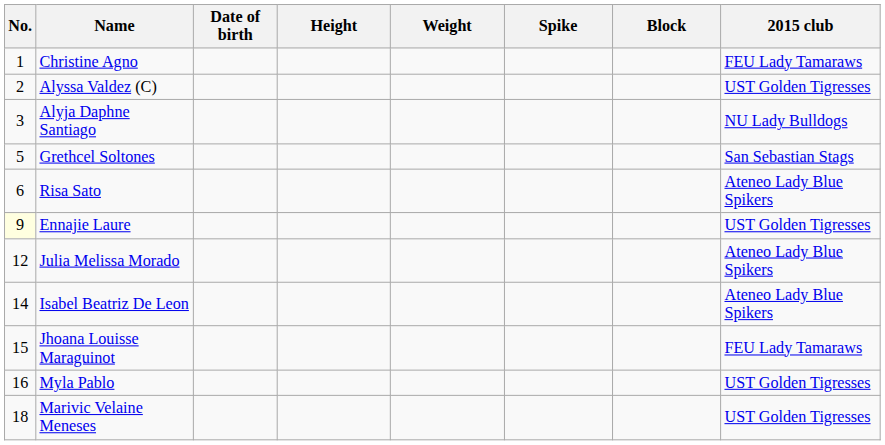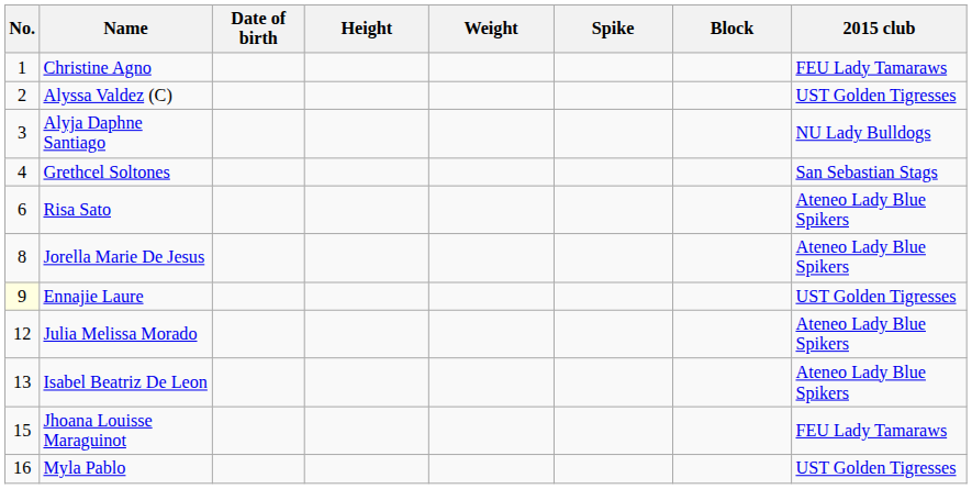 <table class="wikitable sortable" style="text-align:center;">
 <tr>
 <th>No.</th>
 <th style="width:15em">Name</th>
 <th style="width:8em">Date of birth</th>
 <th style="width:11em">Height</th>
 <th style="width:11em">Weight</th>
 <th style="width:11em">Spike</th>
 <th style="width:11em">Block</th>
 <th style="width:16em">2015 club</th>
 </tr>
 <tr>
 <td>1</td>
 <td align=left><a href='#'>Christine Agno</a></td>
 <td align=right></td>
 <td></td>
 <td></td>
 <td></td>
 <td></td>
 <td align=left> <a href='#'>FEU Lady Tamaraws</a></td>
 </tr>
 <tr>
 <td>2</td>
 <td align=left><a href='#'>Alyssa Valdez</a> (C)</td>
 <td align=right></td>
 <td></td>
 <td></td>
 <td></td>
 <td></td>
 <td align=left> <a href='#'>UST Golden Tigresses</a></td>
 </tr>
 <tr>
 <td>3</td>
 <td align=left><a href='#'>Alyja Daphne Santiago</a></td>
 <td align=right></td>
 <td></td>
 <td></td>
 <td></td>
 <td></td>
 <td align=left> <a href='#'>NU Lady Bulldogs</a></td>
 </tr>
 <tr>
-<td>5</td>
+<td>4</td>
 <td align=left><a href='#'>Grethcel Soltones</a></td>
 <td align=right></td>
 <td></td>
 <td></td>
 <td></td>
 <td></td>
 <td align=left> <a href='#'>San Sebastian Stags</a></td>
 </tr>
 <tr>
 <td>6</td>
 <td align=left><a href='#'>Risa Sato</a></td>
+<td align=right></td>
+<td></td>
+<td></td>
+<td></td>
+<td></td>
+<td align=left> <a href='#'>Ateneo Lady Blue Spikers</a></td>
+</tr>
+<tr>
+<td>8</td>
+<td align=left><a href='#'>Jorella Marie De Jesus</a></td>
 <td align=right></td>
 <td></td>
 <td></td>
 <td></td>
 <td></td>
 <td align=left> <a href='#'>Ateneo Lady Blue Spikers</a></td>
 </tr>
 <tr>
 <td style="background: lightyellow;">9</td>
 <td align=left><a href='#'>Ennajie Laure</a></td>
 <td align=right></td>
 <td></td>
 <td></td>
 <td></td>
 <td></td>
 <td align=left> <a href='#'>UST Golden Tigresses</a></td>
 </tr>
 <tr>
 <td>12</td>
 <td align=left><a href='#'>Julia Melissa Morado</a></td>
 <td align=right></td>
 <td></td>
 <td></td>
 <td></td>
 <td></td>
 <td align=left> <a href='#'>Ateneo Lady Blue Spikers</a></td>
 </tr>
 <tr>
-<td>14</td>
+<td>13</td>
 <td align=left><a href='#'>Isabel Beatriz De Leon</a></td>
 <td align=right></td>
 <td></td>
 <td></td>
 <td></td>
 <td></td>
 <td align=left> <a href='#'>Ateneo Lady Blue Spikers</a></td>
 </tr>
 <tr>
 <td>15</td>
 <td align=left><a href='#'>Jhoana Louisse Maraguinot</a></td>
 <td align=right></td>
 <td></td>
 <td></td>
 <td></td>
 <td></td>
 <td align=left> <a href='#'>FEU Lady Tamaraws</a></td>
 </tr>
 <tr>
 <td>16</td>
 <td align=left><a href='#'>Myla Pablo</a></td>
 <td align=right></td>
 <td></td>
 <td></td>
 <td></td>
 <td></td>
 <td align=left> <a href='#'>UST Golden Tigresses</a></td>
 </tr>
-<tr>
-<td>18</td>
-<td align=left><a href='#'>Marivic Velaine Meneses</a></td>
-<td align=right></td>
-<td></td>
-<td></td>
-<td></td>
-<td></td>
-<td align=left> <a href='#'>UST Golden Tigresses</a></td>
-</tr>
 </table>
